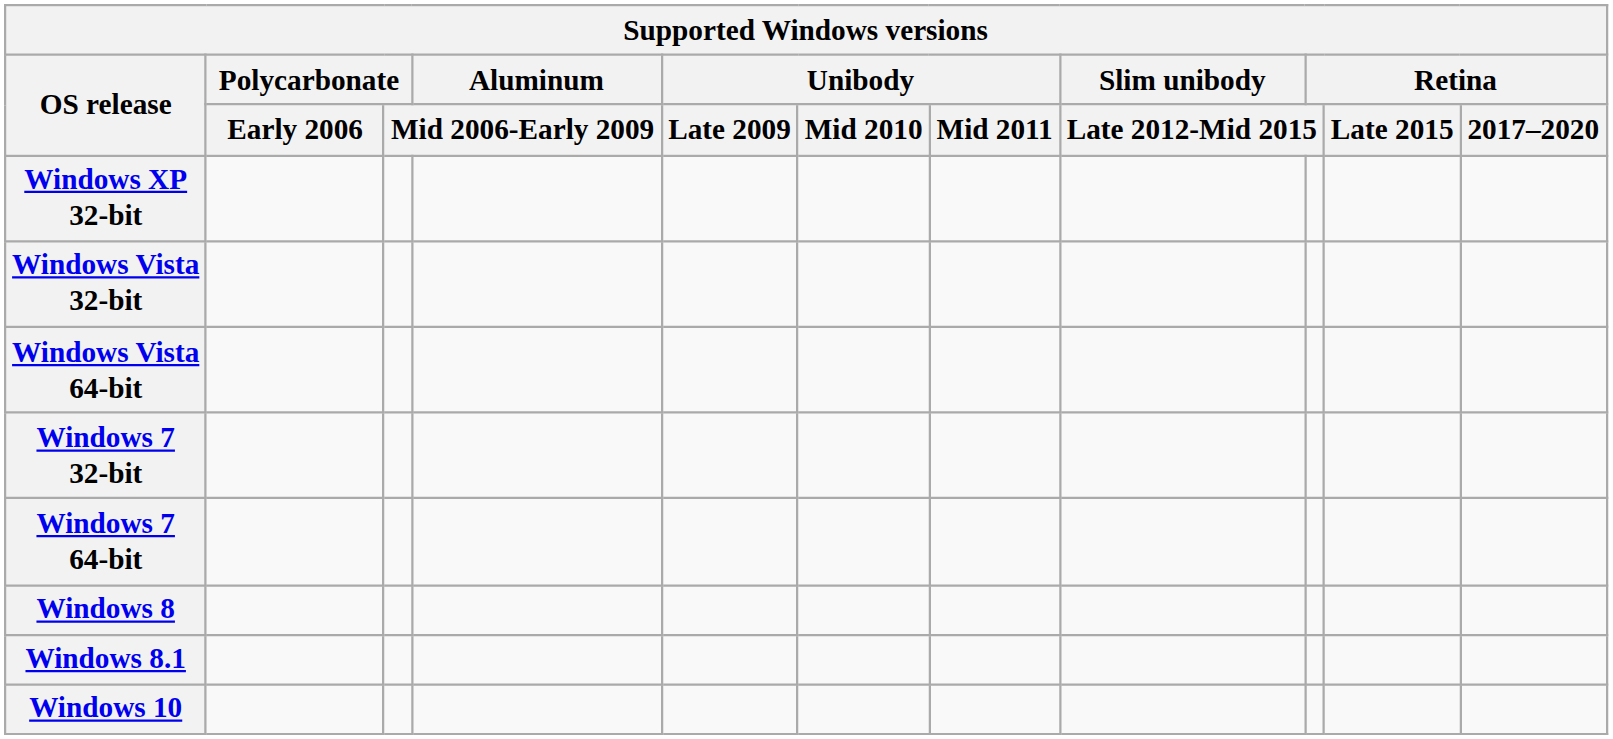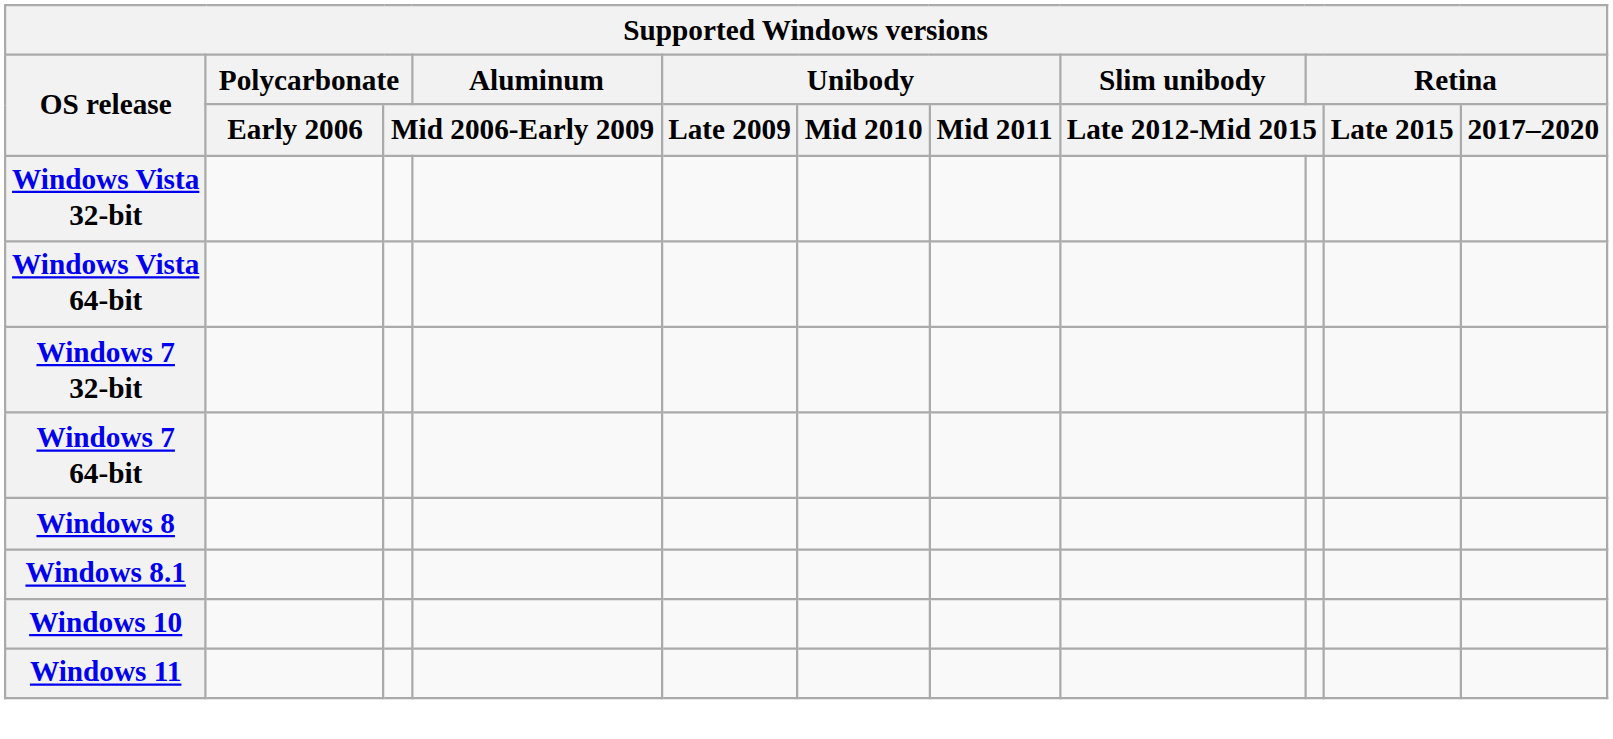 <table class="wikitable mw-collapsible" style="font-size:small; text-align:center">
 <tr>
 <th colspan=11 style="text-align:center">Supported Windows versions</th>
 </tr>
 <tr>
 <th rowspan=2>OS release</th>
 <th colspan=2>Polycarbonate</th>
 <th>Aluminum</th>
 <th colspan=3>Unibody</th>
 <th>Slim unibody</th>
 <th colspan=3>Retina</th>
 </tr>
 <tr>
 <th>Early 2006</th>
 <th colspan=2>Mid 2006-Early 2009</th>
 <th>Late 2009</th>
 <th>Mid 2010</th>
 <th>Mid 2011</th>
 <th colspan=2>Late 2012-Mid 2015</th>
 <th>Late 2015</th>
 <th>2017–2020</th>
-</tr>
-<tr>
-<th><a href='#'>Windows XP</a><br>32-bit</th>
-<td></td>
-<td></td>
-<td></td>
-<td></td>
-<td></td>
-<td></td>
-<td></td>
-<td></td>
-<td></td>
-<td></td>
 </tr>
 <tr>
 <th><a href='#'>Windows Vista</a><br>32-bit</th>
 <td></td>
 <td></td>
 <td></td>
 <td></td>
 <td></td>
 <td></td>
 <td></td>
 <td></td>
 <td></td>
 <td></td>
 </tr>
 <tr>
 <th><a href='#'>Windows Vista</a><br>64-bit</th>
 <td></td>
 <td></td>
 <td></td>
 <td></td>
 <td></td>
 <td></td>
 <td></td>
 <td></td>
 <td></td>
 <td></td>
 </tr>
 <tr>
 <th><a href='#'>Windows 7</a><br>32-bit</th>
 <td></td>
 <td></td>
 <td></td>
 <td></td>
 <td></td>
 <td></td>
 <td></td>
 <td></td>
 <td></td>
 <td></td>
 </tr>
 <tr>
 <th><a href='#'>Windows 7</a><br>64-bit</th>
 <td></td>
 <td></td>
 <td></td>
 <td></td>
 <td></td>
 <td></td>
 <td></td>
 <td></td>
 <td></td>
 <td></td>
 </tr>
 <tr>
 <th><a href='#'>Windows 8</a><br></th>
 <td></td>
 <td></td>
 <td></td>
 <td></td>
 <td></td>
 <td></td>
 <td></td>
 <td></td>
 <td></td>
 <td></td>
 </tr>
 <tr>
 <th><a href='#'>Windows 8.1</a><br></th>
 <td></td>
 <td></td>
 <td></td>
 <td></td>
 <td></td>
 <td></td>
 <td></td>
 <td></td>
 <td></td>
 <td></td>
 </tr>
 <tr>
 <th><a href='#'>Windows 10</a><br></th>
 <td></td>
 <td></td>
 <td></td>
 <td></td>
 <td></td>
 <td></td>
 <td></td>
 <td></td>
 <td></td>
 <td></td>
 </tr>
+<tr>
+<th><a href='#'>Windows 11</a></th>
+<td></td>
+<td></td>
+<td></td>
+<td></td>
+<td></td>
+<td></td>
+<td></td>
+<td></td>
+<td></td>
+<td></td>
+</tr>
 </table>
